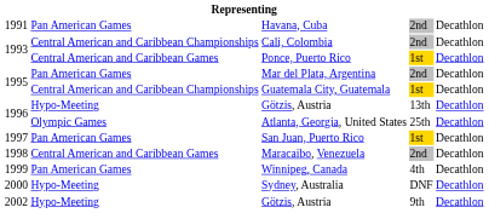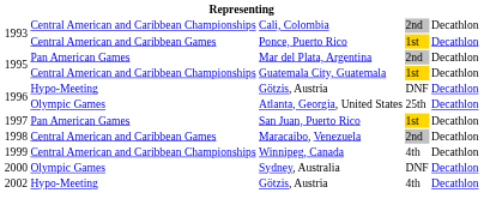 <table>
 <tr>
 <th colspan="5">Representing </th>
-</tr>
-<tr>
-<td>1991</td>
-<td><a href='#'>Pan American Games</a></td>
-<td><a href='#'>Havana, Cuba</a></td>
-<td bgcolor="silver">2nd</td>
-<td>Decathlon</td>
 </tr>
 <tr>
 <td rowspan=2>1993</td>
 <td><a href='#'>Central American and Caribbean Championships</a></td>
 <td><a href='#'>Cali, Colombia</a></td>
 <td bgcolor="silver">2nd</td>
 <td>Decathlon</td>
 </tr>
 <tr>
 <td><a href='#'>Central American and Caribbean Games</a></td>
 <td><a href='#'>Ponce, Puerto Rico</a></td>
 <td bgcolor="gold">1st</td>
 <td><a href='#'>Decathlon</a></td>
 </tr>
 <tr>
 <td rowspan=2>1995</td>
 <td><a href='#'>Pan American Games</a></td>
 <td><a href='#'>Mar del Plata, Argentina</a></td>
 <td bgcolor="silver">2nd</td>
 <td>Decathlon</td>
 </tr>
 <tr>
 <td><a href='#'>Central American and Caribbean Championships</a></td>
 <td><a href='#'>Guatemala City, Guatemala</a></td>
 <td bgcolor="gold">1st</td>
 <td>Decathlon</td>
 </tr>
 <tr>
 <td rowspan=2>1996</td>
 <td><a href='#'>Hypo-Meeting</a></td>
 <td><a href='#'>Götzis</a>, Austria</td>
-<td>13th</td>
+<td>DNF</td>
 <td><a href='#'>Decathlon</a></td>
 </tr>
 <tr>
 <td><a href='#'>Olympic Games</a></td>
 <td><a href='#'>Atlanta, Georgia</a>, United States</td>
 <td>25th</td>
 <td><a href='#'>Decathlon</a></td>
 </tr>
 <tr>
 <td>1997</td>
 <td><a href='#'>Pan American Games</a></td>
 <td><a href='#'>San Juan, Puerto Rico</a></td>
 <td bgcolor="gold">1st</td>
 <td>Decathlon</td>
 </tr>
 <tr>
 <td>1998</td>
 <td><a href='#'>Central American and Caribbean Games</a></td>
 <td><a href='#'>Maracaibo</a>, <a href='#'>Venezuela</a></td>
 <td bgcolor="silver">2nd</td>
 <td>Decathlon</td>
 </tr>
 <tr>
 <td>1999</td>
-<td><a href='#'>Pan American Games</a></td>
+<td><a href='#'>Central American and Caribbean Championships</a></td>
 <td><a href='#'>Winnipeg, Canada</a></td>
 <td>4th</td>
 <td>Decathlon</td>
 </tr>
 <tr>
 <td>2000</td>
-<td><a href='#'>Hypo-Meeting</a></td>
+<td><a href='#'>Olympic Games</a></td>
 <td><a href='#'>Sydney</a>, Australia</td>
 <td>DNF</td>
 <td><a href='#'>Decathlon</a></td>
 </tr>
 <tr>
 <td>2002</td>
 <td><a href='#'>Hypo-Meeting</a></td>
 <td><a href='#'>Götzis</a>, Austria</td>
-<td>9th</td>
+<td>4th</td>
 <td><a href='#'>Decathlon</a></td>
 </tr>
 </table>
